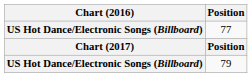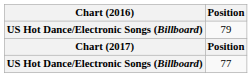 <table class="wikitable plainrowheaders" style="text-align:center;">
 <tr>
 <th scope="col">Chart (2016)</th>
 <th scope="col">Position</th>
 </tr>
 <tr>
 <th scope="row">US Hot Dance/Electronic Songs (<em>Billboard</em>)</th>
-<td style="text-align:center;">77</td>
+<td style="text-align:center;">79</td>
 </tr>
 <tr>
 <th scope="col">Chart (2017)</th>
 <th scope="col">Position</th>
 </tr>
 <tr>
 <th scope="row">US Hot Dance/Electronic Songs (<em>Billboard</em>)</th>
-<td style="text-align:center;">79</td>
+<td style="text-align:center;">77</td>
 </tr>
 </table>
